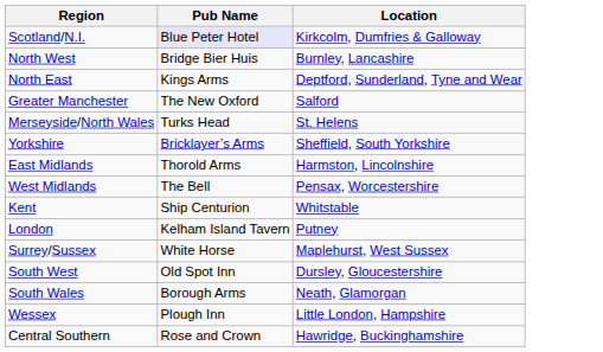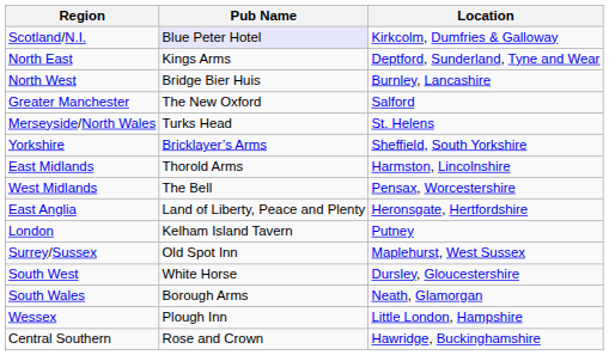 <table class="wikitable">
 <tr>
 <th>Region</th>
 <th>Pub Name</th>
 <th>Location</th>
 </tr>
 <tr>
 <td><a href='#'>Scotland</a>/<a href='#'>N.I.</a></td>
 <td style="background: lavender;">Blue Peter Hotel</td>
 <td><a href='#'>Kirkcolm</a>, <a href='#'>Dumfries & Galloway</a></td>
 </tr>
 <tr>
+<td><a href='#'>North East</a></td>
+<td>Kings Arms</td>
+<td><a href='#'>Deptford</a>, <a href='#'>Sunderland</a>, <a href='#'>Tyne and Wear</a></td>
+</tr>
+<tr>
 <td><a href='#'>North West</a></td>
 <td>Bridge Bier Huis</td>
 <td><a href='#'>Burnley</a>, <a href='#'>Lancashire</a></td>
-</tr>
-<tr>
-<td><a href='#'>North East</a></td>
-<td>Kings Arms</td>
-<td><a href='#'>Deptford</a>, <a href='#'>Sunderland</a>, <a href='#'>Tyne and Wear</a></td>
 </tr>
 <tr>
 <td><a href='#'>Greater Manchester</a></td>
 <td>The New Oxford</td>
 <td><a href='#'>Salford</a></td>
 </tr>
 <tr>
 <td><a href='#'>Merseyside</a>/<a href='#'>North Wales</a></td>
 <td>Turks Head</td>
 <td><a href='#'>St. Helens</a></td>
 </tr>
 <tr>
 <td><a href='#'>Yorkshire</a></td>
 <td><a href='#'>Bricklayer’s Arms</a></td>
 <td><a href='#'>Sheffield</a>, <a href='#'>South Yorkshire</a></td>
 </tr>
 <tr>
 <td><a href='#'>East Midlands</a></td>
 <td>Thorold Arms</td>
 <td><a href='#'>Harmston</a>, <a href='#'>Lincolnshire</a></td>
 </tr>
 <tr>
 <td><a href='#'>West Midlands</a></td>
 <td>The Bell</td>
 <td><a href='#'>Pensax</a>, <a href='#'>Worcestershire</a></td>
 </tr>
 <tr>
-<td><a href='#'>Kent</a></td>
-<td>Ship Centurion</td>
-<td><a href='#'>Whitstable</a></td>
+<td><a href='#'>East Anglia</a></td>
+<td>Land of Liberty, Peace and Plenty</td>
+<td><a href='#'>Heronsgate</a>, <a href='#'>Hertfordshire</a></td>
 </tr>
 <tr>
 <td><a href='#'>London</a></td>
 <td>Kelham Island Tavern</td>
 <td><a href='#'>Putney</a></td>
 </tr>
 <tr>
 <td><a href='#'>Surrey</a>/<a href='#'>Sussex</a></td>
-<td>White Horse</td>
+<td>Old Spot Inn</td>
 <td><a href='#'>Maplehurst</a>, <a href='#'>West Sussex</a></td>
 </tr>
 <tr>
 <td><a href='#'>South West</a></td>
-<td>Old Spot Inn</td>
+<td>White Horse</td>
 <td><a href='#'>Dursley</a>, <a href='#'>Gloucestershire</a></td>
 </tr>
 <tr>
 <td><a href='#'>South Wales</a></td>
 <td>Borough Arms</td>
 <td><a href='#'>Neath</a>, <a href='#'>Glamorgan</a></td>
 </tr>
 <tr>
 <td><a href='#'>Wessex</a></td>
 <td>Plough Inn</td>
 <td><a href='#'>Little London</a>, <a href='#'>Hampshire</a></td>
 </tr>
 <tr>
 <td>Central Southern</td>
 <td>Rose and Crown</td>
 <td><a href='#'>Hawridge</a>, <a href='#'>Buckinghamshire</a></td>
 </tr>
 </table>
